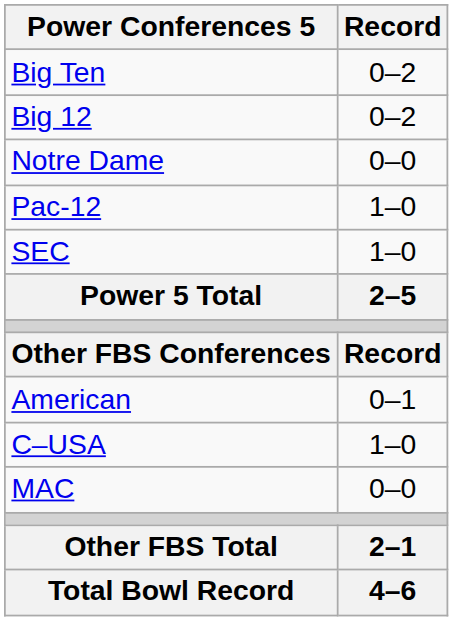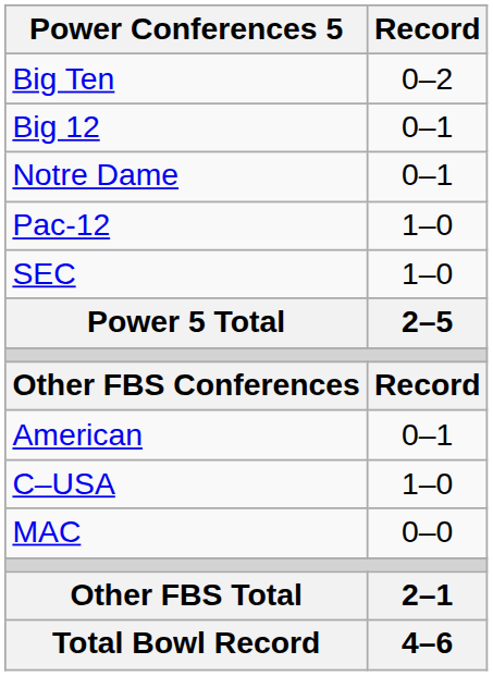 <table class="wikitable">
 <tr>
 <th>Power Conferences 5</th>
 <th>Record</th>
 </tr>
 <tr>
 <td><a href='#'>Big Ten</a></td>
 <td align=center>0–2</td>
 </tr>
 <tr>
 <td><a href='#'>Big 12</a></td>
-<td align=center>0–2</td>
+<td align=center>0–1</td>
 </tr>
 <tr>
 <td><a href='#'>Notre Dame</a></td>
-<td align=center>0–0</td>
+<td align=center>0–1</td>
 </tr>
 <tr>
 <td><a href='#'>Pac-12</a></td>
 <td align=center>1–0</td>
 </tr>
 <tr>
 <td><a href='#'>SEC</a></td>
 <td align=center>1–0</td>
 </tr>
 <tr>
 <th>Power 5 Total</th>
 <th>2–5</th>
 </tr>
 <tr>
 <th colspan="2" style="background:lightgrey;"></th>
 </tr>
 <tr>
 <th>Other FBS Conferences</th>
 <th>Record</th>
 </tr>
 <tr>
 <td><a href='#'>American</a></td>
 <td align=center>0–1</td>
 </tr>
 <tr>
 <td><a href='#'>C–USA</a></td>
 <td align=center>1–0</td>
 </tr>
 <tr>
 <td><a href='#'>MAC</a></td>
 <td align=center>0–0</td>
 </tr>
 <tr>
 <th colspan="2" style="background:lightgrey;"></th>
 </tr>
 <tr>
 <th>Other FBS Total</th>
 <th>2–1</th>
 </tr>
 <tr>
 <th>Total Bowl Record</th>
 <th>4–6</th>
 </tr>
 </table>
